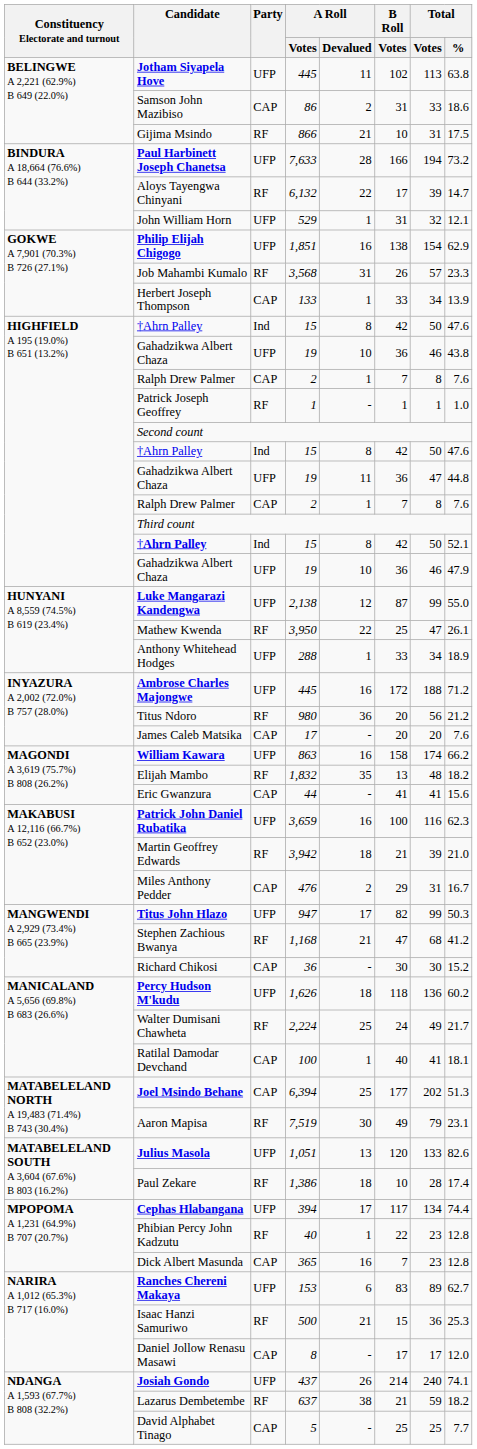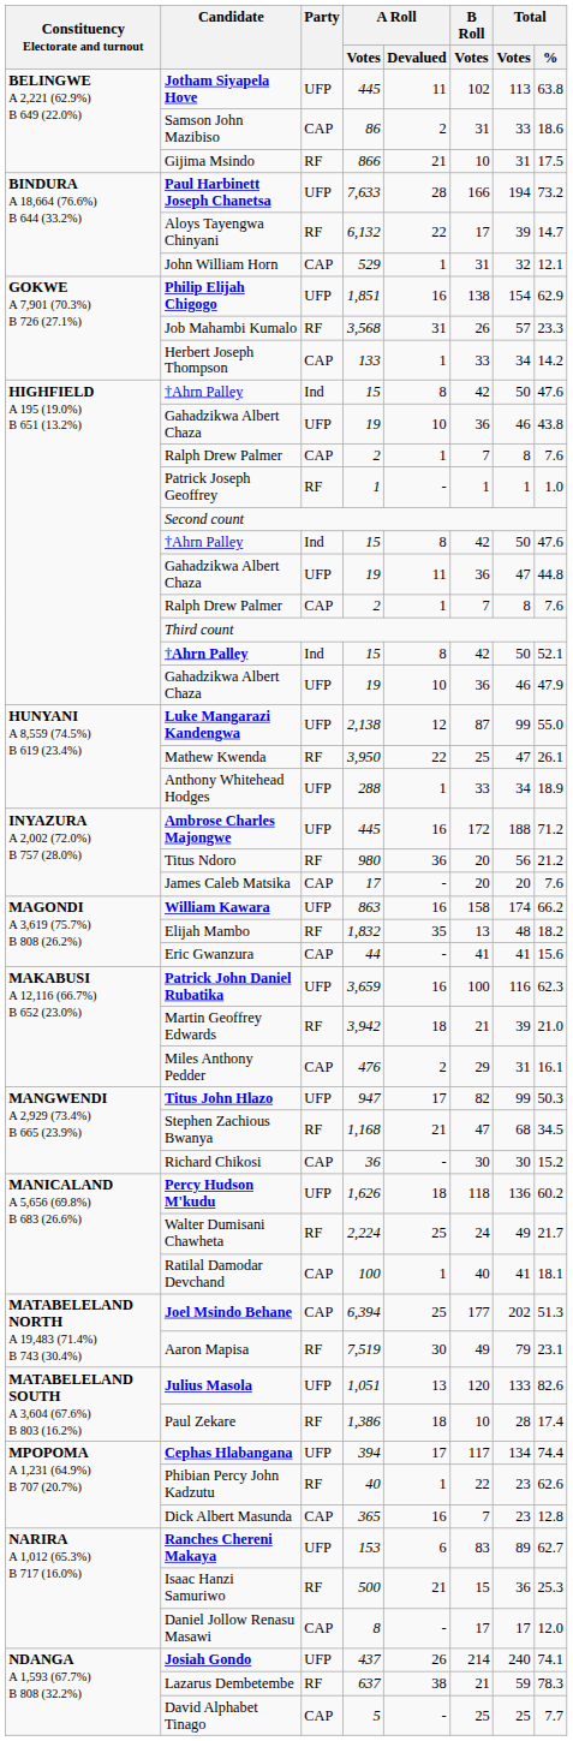 <table class="wikitable">
 <tr>
 <th align="left" rowspan=2>Constituency<br><small>Electorate and turnout</small></th>
 <th align="center" valign="top" rowspan=2>Candidate</th>
 <th align="center" valign="top" rowspan=2>Party</th>
 <th align="center" valign="top" colspan=2>A Roll</th>
 <th align="center" valign="top">B Roll</th>
 <th align="center" valign="top" colspan=2>Total</th>
 </tr>
 <tr bgcolor="CCCCCC">
 <th align="center">Votes</th>
 <th align="center">Devalued</th>
 <th align="center">Votes</th>
 <th align="center">Votes</th>
 <th align="center">%</th>
 </tr>
 <tr>
 <td valign="top" rowspan="3"><strong>BELINGWE</strong><small><br>A 2,221 (62.9%)<br>B 649 (22.0%)</small></td>
 <td align="left"><strong><a href='#'>Jotham Siyapela Hove</a></strong></td>
 <td align="left">UFP</td>
 <td align="right"><em>445</em></td>
 <td align="right">11</td>
 <td align="right">102</td>
 <td align="right">113</td>
 <td align="right">63.8</td>
 </tr>
 <tr>
 <td align="left">Samson John Mazibiso</td>
 <td align="left">CAP</td>
 <td align="right"><em>86</em></td>
 <td align="right">2</td>
 <td align="right">31</td>
 <td align="right">33</td>
 <td align="right">18.6</td>
 </tr>
 <tr>
 <td align="left">Gijima Msindo</td>
 <td align="left">RF</td>
 <td align="right"><em>866</em></td>
 <td align="right">21</td>
 <td align="right">10</td>
 <td align="right">31</td>
 <td align="right">17.5</td>
 </tr>
 <tr>
 <td valign="top" rowspan="3"><strong>BINDURA</strong><small><br>A 18,664 (76.6%)<br>B 644 (33.2%)</small></td>
 <td align="left"><strong><a href='#'>Paul Harbinett Joseph Chanetsa</a></strong></td>
 <td align="left">UFP</td>
 <td align="right"><em>7,633</em></td>
 <td align="right">28</td>
 <td align="right">166</td>
 <td align="right">194</td>
 <td align="right">73.2</td>
 </tr>
 <tr>
 <td align="left">Aloys Tayengwa Chinyani</td>
 <td align="left">RF</td>
 <td align="right"><em>6,132</em></td>
 <td align="right">22</td>
 <td align="right">17</td>
 <td align="right">39</td>
 <td align="right">14.7</td>
 </tr>
 <tr>
 <td align="left">John William Horn</td>
-<td align="left">UFP</td>
+<td align="left">CAP</td>
 <td align="right"><em>529</em></td>
 <td align="right">1</td>
 <td align="right">31</td>
 <td align="right">32</td>
 <td align="right">12.1</td>
 </tr>
 <tr>
 <td valign="top" rowspan="3"><strong>GOKWE</strong><small><br>A 7,901 (70.3%)<br>B 726 (27.1%)</small></td>
 <td align="left"><strong><a href='#'>Philip Elijah Chigogo</a></strong></td>
 <td align="left">UFP</td>
 <td align="right"><em>1,851</em></td>
 <td align="right">16</td>
 <td align="right">138</td>
 <td align="right">154</td>
 <td align="right">62.9</td>
 </tr>
 <tr>
 <td align="left">Job Mahambi Kumalo</td>
 <td align="left">RF</td>
 <td align="right"><em>3,568</em></td>
 <td align="right">31</td>
 <td align="right">26</td>
 <td align="right">57</td>
 <td align="right">23.3</td>
 </tr>
 <tr>
 <td align="left">Herbert Joseph Thompson</td>
 <td align="left">CAP</td>
 <td align="right"><em>133</em></td>
 <td align="right">1</td>
 <td align="right">33</td>
 <td align="right">34</td>
-<td align="right">13.9</td>
+<td align="right">14.2</td>
 </tr>
 <tr>
 <td valign="top" rowspan="11"><strong>HIGHFIELD</strong><small><br>A 195 (19.0%)<br>B 651 (13.2%)</small></td>
 <td align="left"><a href='#'>†</a><a href='#'>Ahrn Palley</a></td>
 <td align="left">Ind</td>
 <td align="right"><em>15</em></td>
 <td align="right">8</td>
 <td align="right">42</td>
 <td align="right">50</td>
 <td align="right">47.6</td>
 </tr>
 <tr>
 <td align="left">Gahadzikwa Albert Chaza</td>
 <td align="left">UFP</td>
 <td align="right"><em>19</em></td>
 <td align="right">10</td>
 <td align="right">36</td>
 <td align="right">46</td>
 <td align="right">43.8</td>
 </tr>
 <tr>
 <td align="left">Ralph Drew Palmer</td>
 <td align="left">CAP</td>
 <td align="right"><em>2</em></td>
 <td align="right">1</td>
 <td align="right">7</td>
 <td align="right">8</td>
 <td align="right">7.6</td>
 </tr>
 <tr>
 <td align="left">Patrick Joseph Geoffrey</td>
 <td align="left">RF</td>
 <td align="right"><em>1</em></td>
 <td align="right">-</td>
 <td align="right">1</td>
 <td align="right">1</td>
 <td align="right">1.0</td>
 </tr>
 <tr>
 <td align="left" colspan=8><em>Second count</em></td>
 </tr>
 <tr>
 <td align="left"><a href='#'>†</a><a href='#'>Ahrn Palley</a></td>
 <td align="left">Ind</td>
 <td align="right"><em>15</em></td>
 <td align="right">8</td>
 <td align="right">42</td>
 <td align="right">50</td>
 <td align="right">47.6</td>
 </tr>
 <tr>
 <td align="left">Gahadzikwa Albert Chaza</td>
 <td align="left">UFP</td>
 <td align="right"><em>19</em></td>
 <td align="right">11</td>
 <td align="right">36</td>
 <td align="right">47</td>
 <td align="right">44.8</td>
 </tr>
 <tr>
 <td align="left">Ralph Drew Palmer</td>
 <td align="left">CAP</td>
 <td align="right"><em>2</em></td>
 <td align="right">1</td>
 <td align="right">7</td>
 <td align="right">8</td>
 <td align="right">7.6</td>
 </tr>
 <tr>
 <td align="left" colspan=8><em>Third count</em></td>
 </tr>
 <tr>
 <td align="left"><a href='#'>†</a><strong><a href='#'>Ahrn Palley</a></strong></td>
 <td align="left">Ind</td>
 <td align="right"><em>15</em></td>
 <td align="right">8</td>
 <td align="right">42</td>
 <td align="right">50</td>
 <td align="right">52.1</td>
 </tr>
 <tr>
 <td align="left">Gahadzikwa Albert Chaza</td>
 <td align="left">UFP</td>
 <td align="right"><em>19</em></td>
 <td align="right">10</td>
 <td align="right">36</td>
 <td align="right">46</td>
 <td align="right">47.9</td>
 </tr>
 <tr>
 <td valign="top" rowspan="3"><strong>HUNYANI</strong><small><br>A 8,559 (74.5%)<br>B 619 (23.4%)</small></td>
 <td align="left"><strong><a href='#'>Luke Mangarazi Kandengwa</a></strong></td>
 <td align="left">UFP</td>
 <td align="right"><em>2,138</em></td>
 <td align="right">12</td>
 <td align="right">87</td>
 <td align="right">99</td>
 <td align="right">55.0</td>
 </tr>
 <tr>
 <td align="left">Mathew Kwenda</td>
 <td align="left">RF</td>
 <td align="right"><em>3,950</em></td>
 <td align="right">22</td>
 <td align="right">25</td>
 <td align="right">47</td>
 <td align="right">26.1</td>
 </tr>
 <tr>
 <td align="left">Anthony Whitehead Hodges</td>
 <td align="left">UFP</td>
 <td align="right"><em>288</em></td>
 <td align="right">1</td>
 <td align="right">33</td>
 <td align="right">34</td>
 <td align="right">18.9</td>
 </tr>
 <tr>
 <td valign="top" rowspan="3"><strong>INYAZURA</strong><small><br>A 2,002 (72.0%)<br>B 757 (28.0%)</small></td>
 <td align="left"><strong><a href='#'>Ambrose Charles Majongwe</a></strong></td>
 <td align="left">UFP</td>
 <td align="right"><em>445</em></td>
 <td align="right">16</td>
 <td align="right">172</td>
 <td align="right">188</td>
 <td align="right">71.2</td>
 </tr>
 <tr>
 <td align="left">Titus Ndoro</td>
 <td align="left">RF</td>
 <td align="right"><em>980</em></td>
 <td align="right">36</td>
 <td align="right">20</td>
 <td align="right">56</td>
 <td align="right">21.2</td>
 </tr>
 <tr>
 <td align="left">James Caleb Matsika</td>
 <td align="left">CAP</td>
 <td align="right"><em>17</em></td>
 <td align="right">-</td>
 <td align="right">20</td>
 <td align="right">20</td>
 <td align="right">7.6</td>
 </tr>
 <tr>
 <td valign="top" rowspan="3"><strong>MAGONDI</strong><small><br>A 3,619 (75.7%)<br>B 808 (26.2%)</small></td>
 <td align="left"><strong><a href='#'>William Kawara</a></strong></td>
 <td align="left">UFP</td>
 <td align="right"><em>863</em></td>
 <td align="right">16</td>
 <td align="right">158</td>
 <td align="right">174</td>
 <td align="right">66.2</td>
 </tr>
 <tr>
 <td align="left">Elijah Mambo</td>
 <td align="left">RF</td>
 <td align="right"><em>1,832</em></td>
 <td align="right">35</td>
 <td align="right">13</td>
 <td align="right">48</td>
 <td align="right">18.2</td>
 </tr>
 <tr>
 <td align="left">Eric Gwanzura</td>
 <td align="left">CAP</td>
 <td align="right"><em>44</em></td>
 <td align="right">-</td>
 <td align="right">41</td>
 <td align="right">41</td>
 <td align="right">15.6</td>
 </tr>
 <tr>
 <td valign="top" rowspan="3"><strong>MAKABUSI</strong><small><br>A 12,116 (66.7%)<br>B 652 (23.0%)</small></td>
 <td align="left"><strong><a href='#'>Patrick John Daniel Rubatika</a></strong></td>
 <td align="left">UFP</td>
 <td align="right"><em>3,659</em></td>
 <td align="right">16</td>
 <td align="right">100</td>
 <td align="right">116</td>
 <td align="right">62.3</td>
 </tr>
 <tr>
 <td align="left">Martin Geoffrey Edwards</td>
 <td align="left">RF</td>
 <td align="right"><em>3,942</em></td>
 <td align="right">18</td>
 <td align="right">21</td>
 <td align="right">39</td>
 <td align="right">21.0</td>
 </tr>
 <tr>
 <td align="left">Miles Anthony Pedder</td>
 <td align="left">CAP</td>
 <td align="right"><em>476</em></td>
 <td align="right">2</td>
 <td align="right">29</td>
 <td align="right">31</td>
-<td align="right">16.7</td>
+<td align="right">16.1</td>
 </tr>
 <tr>
 <td valign="top" rowspan="3"><strong>MANGWENDI</strong><small><br>A 2,929 (73.4%)<br>B 665 (23.9%)</small></td>
 <td align="left"><strong><a href='#'>Titus John Hlazo</a></strong></td>
 <td align="left">UFP</td>
 <td align="right"><em>947</em></td>
 <td align="right">17</td>
 <td align="right">82</td>
 <td align="right">99</td>
 <td align="right">50.3</td>
 </tr>
 <tr>
 <td align="left">Stephen Zachious Bwanya</td>
 <td align="left">RF</td>
 <td align="right"><em>1,168</em></td>
 <td align="right">21</td>
 <td align="right">47</td>
 <td align="right">68</td>
-<td align="right">41.2</td>
+<td align="right">34.5</td>
 </tr>
 <tr>
 <td align="left">Richard Chikosi</td>
 <td align="left">CAP</td>
 <td align="right"><em>36</em></td>
 <td align="right">-</td>
 <td align="right">30</td>
 <td align="right">30</td>
 <td align="right">15.2</td>
 </tr>
 <tr>
 <td valign="top" rowspan="3"><strong>MANICALAND</strong><small><br>A 5,656 (69.8%)<br>B 683 (26.6%)</small></td>
 <td align="left"><strong><a href='#'>Percy Hudson M'kudu</a></strong></td>
 <td align="left">UFP</td>
 <td align="right"><em>1,626</em></td>
 <td align="right">18</td>
 <td align="right">118</td>
 <td align="right">136</td>
 <td align="right">60.2</td>
 </tr>
 <tr>
 <td align="left">Walter Dumisani Chawheta</td>
 <td align="left">RF</td>
 <td align="right"><em>2,224</em></td>
 <td align="right">25</td>
 <td align="right">24</td>
 <td align="right">49</td>
 <td align="right">21.7</td>
 </tr>
 <tr>
 <td align="left">Ratilal Damodar Devchand</td>
 <td align="left">CAP</td>
 <td align="right"><em>100</em></td>
 <td align="right">1</td>
 <td align="right">40</td>
 <td align="right">41</td>
 <td align="right">18.1</td>
 </tr>
 <tr>
 <td valign="top" rowspan="2"><strong>MATABELELAND NORTH</strong><small><br>A 19,483 (71.4%)<br>B 743 (30.4%)</small></td>
 <td align="left"><strong><a href='#'>Joel Msindo Behane</a></strong></td>
 <td align="left">CAP</td>
 <td align="right"><em>6,394</em></td>
 <td align="right">25</td>
 <td align="right">177</td>
 <td align="right">202</td>
 <td align="right">51.3</td>
 </tr>
 <tr>
 <td align="left">Aaron Mapisa</td>
 <td align="left">RF</td>
 <td align="right"><em>7,519</em></td>
 <td align="right">30</td>
 <td align="right">49</td>
 <td align="right">79</td>
 <td align="right">23.1</td>
 </tr>
 <tr>
 <td valign="top" rowspan="2"><strong>MATABELELAND SOUTH</strong><small><br>A 3,604 (67.6%)<br>B 803 (16.2%)</small></td>
 <td align="left"><strong><a href='#'>Julius Masola</a></strong></td>
 <td align="left">UFP</td>
 <td align="right"><em>1,051</em></td>
 <td align="right">13</td>
 <td align="right">120</td>
 <td align="right">133</td>
 <td align="right">82.6</td>
 </tr>
 <tr>
 <td align="left">Paul Zekare</td>
 <td align="left">RF</td>
 <td align="right"><em>1,386</em></td>
 <td align="right">18</td>
 <td align="right">10</td>
 <td align="right">28</td>
 <td align="right">17.4</td>
 </tr>
 <tr>
 <td valign="top" rowspan="3"><strong>MPOPOMA</strong><small><br>A 1,231 (64.9%)<br>B 707 (20.7%)</small></td>
 <td align="left"><strong><a href='#'>Cephas Hlabangana</a></strong></td>
 <td align="left">UFP</td>
 <td align="right"><em>394</em></td>
 <td align="right">17</td>
 <td align="right">117</td>
 <td align="right">134</td>
 <td align="right">74.4</td>
 </tr>
 <tr>
 <td align="left">Phibian Percy John Kadzutu</td>
 <td align="left">RF</td>
 <td align="right"><em>40</em></td>
 <td align="right">1</td>
 <td align="right">22</td>
 <td align="right">23</td>
-<td align="right">12.8</td>
+<td align="right">62.6</td>
 </tr>
 <tr>
 <td align="left">Dick Albert Masunda</td>
 <td align="left">CAP</td>
 <td align="right"><em>365</em></td>
 <td align="right">16</td>
 <td align="right">7</td>
 <td align="right">23</td>
 <td align="right">12.8</td>
 </tr>
 <tr>
 <td valign="top" rowspan="3"><strong>NARIRA</strong><small><br>A 1,012 (65.3%)<br>B 717 (16.0%)</small></td>
 <td align="left"><strong><a href='#'>Ranches Chereni Makaya</a></strong></td>
 <td align="left">UFP</td>
 <td align="right"><em>153</em></td>
 <td align="right">6</td>
 <td align="right">83</td>
 <td align="right">89</td>
 <td align="right">62.7</td>
 </tr>
 <tr>
 <td align="left">Isaac Hanzi Samuriwo</td>
 <td align="left">RF</td>
 <td align="right"><em>500</em></td>
 <td align="right">21</td>
 <td align="right">15</td>
 <td align="right">36</td>
 <td align="right">25.3</td>
 </tr>
 <tr>
 <td align="left">Daniel Jollow Renasu Masawi</td>
 <td align="left">CAP</td>
 <td align="right"><em>8</em></td>
 <td align="right">-</td>
 <td align="right">17</td>
 <td align="right">17</td>
 <td align="right">12.0</td>
 </tr>
 <tr>
 <td valign="top" rowspan="3"><strong>NDANGA</strong><small><br>A 1,593 (67.7%)<br>B 808 (32.2%)</small></td>
 <td align="left"><strong><a href='#'>Josiah Gondo</a></strong></td>
 <td align="left">UFP</td>
 <td align="right"><em>437</em></td>
 <td align="right">26</td>
 <td align="right">214</td>
 <td align="right">240</td>
 <td align="right">74.1</td>
 </tr>
 <tr>
 <td align="left">Lazarus Dembetembe</td>
 <td align="left">RF</td>
 <td align="right"><em>637</em></td>
 <td align="right">38</td>
 <td align="right">21</td>
 <td align="right">59</td>
-<td align="right">18.2</td>
+<td align="right">78.3</td>
 </tr>
 <tr>
 <td align="left">David Alphabet Tinago</td>
 <td align="left">CAP</td>
 <td align="right"><em>5</em></td>
 <td align="right">-</td>
 <td align="right">25</td>
 <td align="right">25</td>
 <td align="right">7.7</td>
 </tr>
 </table>
